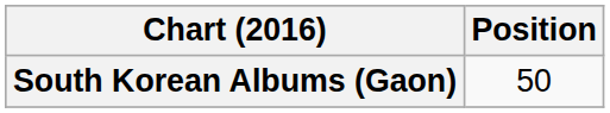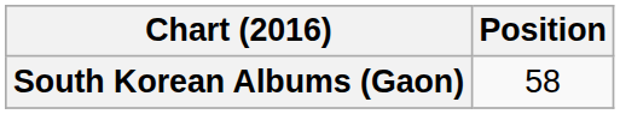 <table class="wikitable plainrowheaders" style="text-align:center;">
 <tr>
 <th>Chart (2016)</th>
 <th>Position</th>
 </tr>
 <tr>
 <th scope="row">South Korean Albums (Gaon)</th>
-<td>50</td>
+<td>58</td>
 </tr>
 </table>
